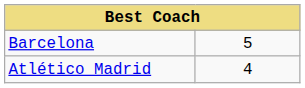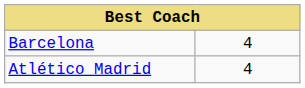 <table class="wikitable" align="center">
 <tr>
 <th style="background-color: #eedd82" colspan="2">Best Coach</th>
 </tr>
 <tr>
 <td width="150"><a href='#'>Barcelona</a></td>
-<td width="80" align="center">5</td>
+<td width="80" align="center">4</td>
 </tr>
 <tr>
 <td><a href='#'>Atlético Madrid</a></td>
 <td align="center">4</td>
 </tr>
 </table>
